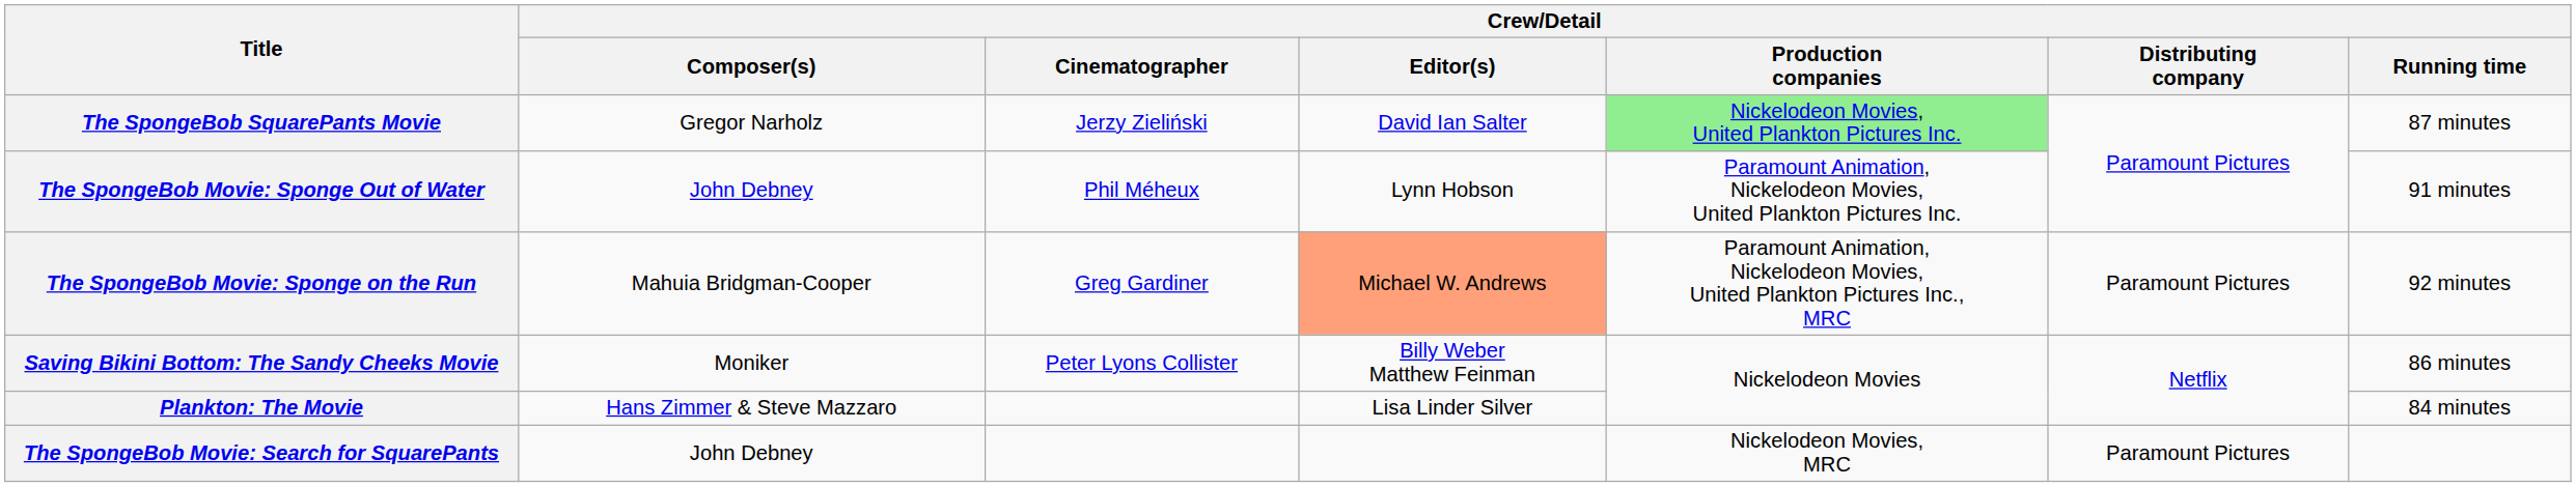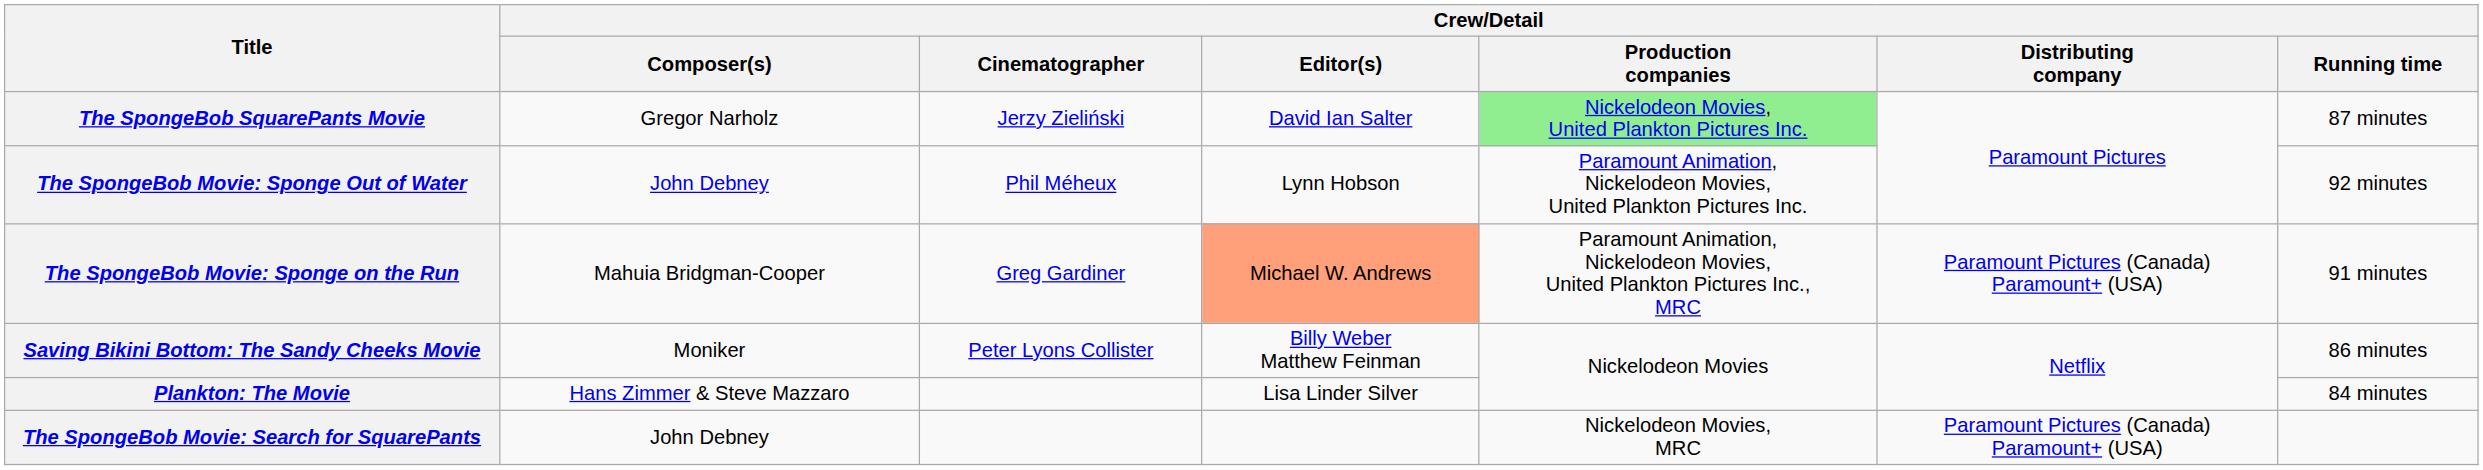 <table class="wikitable plainrowheaders sortable" style="text-align:center; width:99%;">
 <tr>
 <th scope="col" rowspan="2" style="width:20%;">Title</th>
 <th scope="col" colspan="7">Crew/Detail</th>
 </tr>
 <tr>
 <th scope="col">Composer(s)</th>
 <th scope="col">Cinematographer</th>
 <th scope="col">Editor(s)</th>
 <th scope="col">Production<br>companies</th>
 <th scope="col">Distributing<br>company</th>
 <th scope="col">Running time</th>
 </tr>
 <tr>
 <th scope="row"><em><a href='#'>The SpongeBob SquarePants Movie</a></em></th>
 <td>Gregor Narholz</td>
 <td><a href='#'>Jerzy Zieliński</a></td>
 <td><a href='#'>David Ian Salter</a></td>
 <td style="background: lightgreen;"><a href='#'>Nickelodeon Movies</a>,<br><a href='#'>United Plankton Pictures Inc.</a></td>
 <td rowspan="2"><a href='#'>Paramount Pictures</a></td>
 <td>87 minutes</td>
 </tr>
 <tr>
 <th scope="row"><em><a href='#'>The SpongeBob Movie: Sponge Out of Water</a></em></th>
 <td><a href='#'>John Debney</a></td>
 <td><a href='#'>Phil Méheux</a></td>
 <td>Lynn Hobson</td>
 <td><a href='#'>Paramount Animation</a>,<br>Nickelodeon Movies,<br>United Plankton Pictures Inc.</td>
-<td>91 minutes</td>
+<td>92 minutes</td>
 </tr>
 <tr>
 <th scope="row"><em><a href='#'>The SpongeBob Movie: Sponge on the Run</a></em></th>
 <td>Mahuia Bridgman-Cooper</td>
 <td><a href='#'>Greg Gardiner</a></td>
 <td style="background: lightsalmon;">Michael W. Andrews</td>
 <td>Paramount Animation,<br>Nickelodeon Movies,<br>United Plankton Pictures Inc.,<br><a href='#'>MRC</a></td>
-<td>Paramount Pictures</td>
-<td>92 minutes</td>
+<td><a href='#'>Paramount Pictures</a> (Canada)<br><a href='#'>Paramount+</a> (USA)</td>
+<td>91 minutes</td>
 </tr>
 <tr>
 <th scope="row"><em><a href='#'>Saving Bikini Bottom: The Sandy Cheeks Movie</a></em></th>
 <td>Moniker</td>
 <td><a href='#'>Peter Lyons Collister</a></td>
 <td><a href='#'>Billy Weber</a><br>Matthew Feinman</td>
 <td rowspan="2">Nickelodeon Movies</td>
 <td rowspan="2"><a href='#'>Netflix</a></td>
 <td>86 minutes</td>
 </tr>
 <tr>
 <th scope="row"><em><a href='#'>Plankton: The Movie</a></em></th>
 <td><a href='#'>Hans Zimmer</a> & Steve Mazzaro</td>
 <td></td>
 <td>Lisa Linder Silver</td>
 <td>84 minutes</td>
 </tr>
 <tr>
 <th scope="row"><em><a href='#'>The SpongeBob Movie: Search for SquarePants</a></em></th>
 <td>John Debney</td>
 <td></td>
 <td></td>
 <td>Nickelodeon Movies,<br>MRC</td>
-<td>Paramount Pictures</td>
+<td><a href='#'>Paramount Pictures</a> (Canada)<br><a href='#'>Paramount+</a> (USA)</td>
 <td></td>
 </tr>
 </table>
